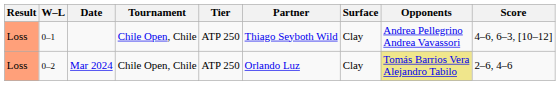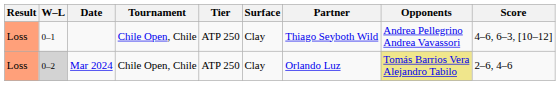 <table class="sortable wikitable">
 <tr>
 <th>Result</th>
 <th class=unsortable>W–L</th>
 <th>Date</th>
 <th>Tournament</th>
 <th>Tier</th>
+<th>Surface</th>
 <th>Partner</th>
-<th>Surface</th>
 <th>Opponents</th>
 <th class=unsortable>Score</th>
 </tr>
 <tr>
 <td bgcolor=FFA07A>Loss</td>
 <td><small>0–1</small></td>
 <td><a href='#'></a></td>
 <td><a href='#'>Chile Open</a>, Chile</td>
 <td>ATP 250</td>
+<td>Clay</td>
 <td> <a href='#'>Thiago Seyboth Wild</a></td>
-<td>Clay</td>
 <td> <a href='#'>Andrea Pellegrino</a><br> <a href='#'>Andrea Vavassori</a></td>
 <td>4–6, 6–3, [10–12]</td>
 </tr>
 <tr>
 <td bgcolor=FFA07A>Loss</td>
-<td><small>0–2</small></td>
+<td style="background: lightgrey;"><small>0–2</small></td>
 <td><a href='#'>Mar 2024</a></td>
 <td>Chile Open, Chile</td>
 <td>ATP 250</td>
+<td>Clay</td>
 <td> <a href='#'>Orlando Luz</a></td>
-<td>Clay</td>
 <td style="background: khaki;"> <a href='#'>Tomás Barrios Vera</a><br> <a href='#'>Alejandro Tabilo</a></td>
 <td>2–6, 4–6</td>
 </tr>
 </table>
